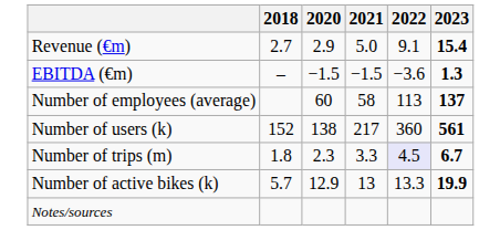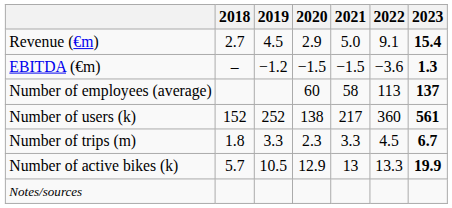 <table class="wikitable" style="margin:auto;text-align:center;">
 <tr>
 <th></th>
 <th>2018</th>
+<th>2019</th>
 <th>2020</th>
 <th>2021</th>
 <th>2022</th>
 <th>2023</th>
 </tr>
 <tr>
 <td style="text-align:left;">Revenue (<a href='#'>€m</a>)</td>
 <td>2.7</td>
+<td>4.5</td>
 <td>2.9</td>
 <td>5.0</td>
 <td>9.1</td>
 <td><strong>15.4</strong></td>
 </tr>
 <tr>
 <td style="text-align:left;"><a href='#'>EBITDA</a> (€m)</td>
 <td>–</td>
+<td>−1.2</td>
 <td>−1.5</td>
 <td>−1.5</td>
 <td>−3.6</td>
 <td><strong>1.3</strong></td>
 </tr>
 <tr>
 <td style="text-align:left;">Number of employees (average)</td>
+<td></td>
 <td></td>
 <td>60</td>
 <td>58</td>
 <td>113</td>
 <td><strong>137</strong></td>
 </tr>
 <tr>
 <td style="text-align:left;">Number of users (k)</td>
 <td>152</td>
+<td>252</td>
 <td>138</td>
 <td>217</td>
 <td>360</td>
 <td><strong>561</strong></td>
 </tr>
 <tr>
 <td style="text-align:left;">Number of trips (m)</td>
 <td>1.8</td>
+<td>3.3</td>
 <td>2.3</td>
 <td>3.3</td>
-<td style="background: lavender;">4.5</td>
+<td>4.5</td>
 <td><strong>6.7</strong></td>
 </tr>
 <tr>
 <td style="text-align:left;">Number of active bikes (k)</td>
 <td>5.7</td>
+<td>10.5</td>
 <td>12.9</td>
 <td>13</td>
 <td>13.3</td>
 <td><strong>19.9</strong></td>
 </tr>
 <tr>
 <td style="text-align:left;"><small><em>Notes/sources</em></small></td>
 <td></td>
 <td></td>
 <td></td>
 <td></td>
 <td></td>
+<td></td>
 </tr>
 </table>
